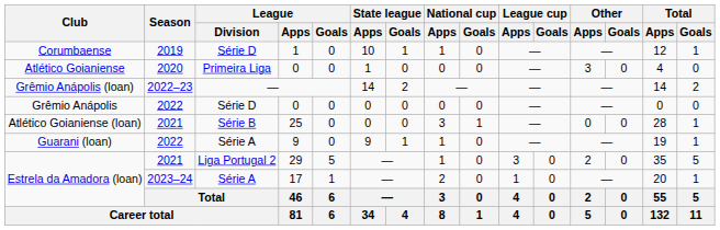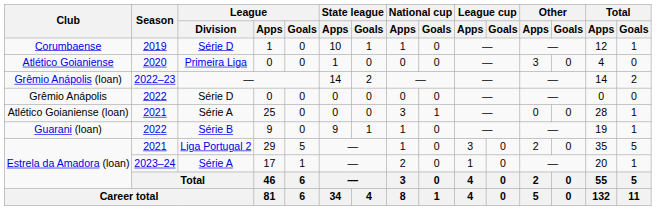 <table class="wikitable" style="text-align: center;">
 <tr>
 <th rowspan="2">Club</th>
 <th rowspan="2">Season</th>
 <th colspan="3">League</th>
 <th colspan="2">State league</th>
 <th colspan="2">National cup</th>
 <th colspan="2">League cup</th>
 <th colspan="2">Other</th>
 <th colspan="2">Total</th>
 </tr>
 <tr>
 <th>Division</th>
 <th>Apps</th>
 <th>Goals</th>
 <th>Apps</th>
 <th>Goals</th>
 <th>Apps</th>
 <th>Goals</th>
 <th>Apps</th>
 <th>Goals</th>
 <th>Apps</th>
 <th>Goals</th>
 <th>Apps</th>
 <th>Goals</th>
 </tr>
 <tr>
 <td valign="center"><a href='#'>Corumbaense</a></td>
 <td><a href='#'>2019</a></td>
 <td><a href='#'>Série D</a></td>
 <td>1</td>
 <td>0</td>
 <td>10</td>
 <td>1</td>
 <td>1</td>
 <td>0</td>
 <td colspan="2">—</td>
 <td colspan="2">—</td>
 <td>12</td>
 <td>1</td>
 </tr>
 <tr>
 <td valign="center"><a href='#'>Atlético Goianiense</a></td>
 <td><a href='#'>2020</a></td>
 <td><a href='#'>Primeira Liga</a></td>
 <td>0</td>
 <td>0</td>
 <td>1</td>
 <td>0</td>
 <td>0</td>
 <td>0</td>
 <td colspan="2">—</td>
 <td>3</td>
 <td>0</td>
 <td>4</td>
 <td>0</td>
 </tr>
 <tr>
 <td valign="center"><a href='#'>Grêmio Anápolis</a> (loan)</td>
 <td><a href='#'>2022–23</a></td>
 <td colspan="3">—</td>
 <td>14</td>
 <td>2</td>
 <td colspan="2">—</td>
 <td colspan="2">—</td>
 <td colspan="2">—</td>
 <td>14</td>
 <td>2</td>
 </tr>
 <tr>
 <td>Grêmio Anápolis</td>
 <td><a href='#'>2022</a></td>
 <td>Série D</td>
 <td>0</td>
 <td>0</td>
 <td>0</td>
 <td>0</td>
 <td>0</td>
 <td>0</td>
 <td colspan="2">—</td>
 <td colspan="2">—</td>
 <td>0</td>
 <td>0</td>
 </tr>
 <tr>
 <td>Atlético Goianiense (loan)</td>
 <td><a href='#'>2021</a></td>
-<td><a href='#'>Série B</a></td>
+<td>Série A</td>
 <td>25</td>
 <td>0</td>
 <td>0</td>
 <td>0</td>
 <td>3</td>
 <td>1</td>
 <td colspan="2">—</td>
 <td>0</td>
 <td>0</td>
 <td>28</td>
 <td>1</td>
 </tr>
 <tr>
 <td valign="center"><a href='#'>Guarani</a> (loan)</td>
 <td><a href='#'>2022</a></td>
-<td>Série A</td>
+<td><a href='#'>Série B</a></td>
 <td>9</td>
 <td>0</td>
 <td>9</td>
 <td>1</td>
 <td>1</td>
 <td>0</td>
 <td colspan="2">—</td>
 <td colspan="2">—</td>
 <td>19</td>
 <td>1</td>
 </tr>
 <tr>
 <td rowspan="3"><a href='#'>Estrela da Amadora</a> (loan)</td>
 <td><a href='#'>2021</a></td>
 <td><a href='#'>Liga Portugal 2</a></td>
 <td>29</td>
 <td>5</td>
 <td colspan="2">—</td>
 <td>1</td>
 <td>0</td>
 <td>3</td>
 <td>0</td>
 <td>2</td>
 <td>0</td>
 <td>35</td>
 <td>5</td>
 </tr>
 <tr>
 <td><a href='#'>2023–24</a></td>
 <td><a href='#'>Série A</a></td>
 <td>17</td>
 <td>1</td>
 <td colspan="2">—</td>
 <td>2</td>
 <td>0</td>
 <td>1</td>
 <td>0</td>
 <td colspan="2">—</td>
 <td>20</td>
 <td>1</td>
 </tr>
 <tr>
 <th colspan="2">Total</th>
 <th>46</th>
 <th>6</th>
 <th colspan="2">—</th>
 <th>3</th>
 <th>0</th>
 <th>4</th>
 <th>0</th>
 <th>2</th>
 <th>0</th>
 <th>55</th>
 <th>5</th>
 </tr>
 <tr>
 <th colspan="3"><strong>Career total</strong></th>
 <th>81</th>
 <th>6</th>
 <th>34</th>
 <th>4</th>
 <th>8</th>
 <th>1</th>
 <th>4</th>
 <th>0</th>
 <th>5</th>
 <th>0</th>
 <th>132</th>
 <th>11</th>
 </tr>
 </table>
